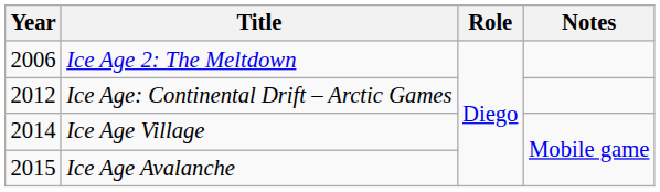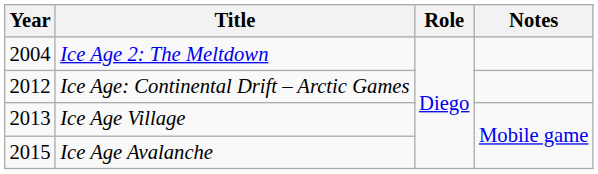 <table class="wikitable sortable plainrowheaders">
 <tr>
 <th scope="col">Year</th>
 <th scope="col">Title</th>
 <th scope="col">Role</th>
 <th scope="col">Notes</th>
 </tr>
 <tr>
-<td>2006</td>
+<td>2004</td>
 <td><em><a href='#'>Ice Age 2: The Meltdown</a></em></td>
 <td rowspan=4><a href='#'>Diego</a></td>
 <td></td>
 </tr>
 <tr>
 <td>2012</td>
 <td><em>Ice Age: Continental Drift – Arctic Games</em></td>
 <td></td>
 </tr>
 <tr>
-<td>2014</td>
+<td>2013</td>
 <td><em>Ice Age Village</em></td>
 <td rowspan=2><a href='#'>Mobile game</a></td>
 </tr>
 <tr>
 <td>2015</td>
 <td><em>Ice Age Avalanche</em></td>
 </tr>
 </table>
